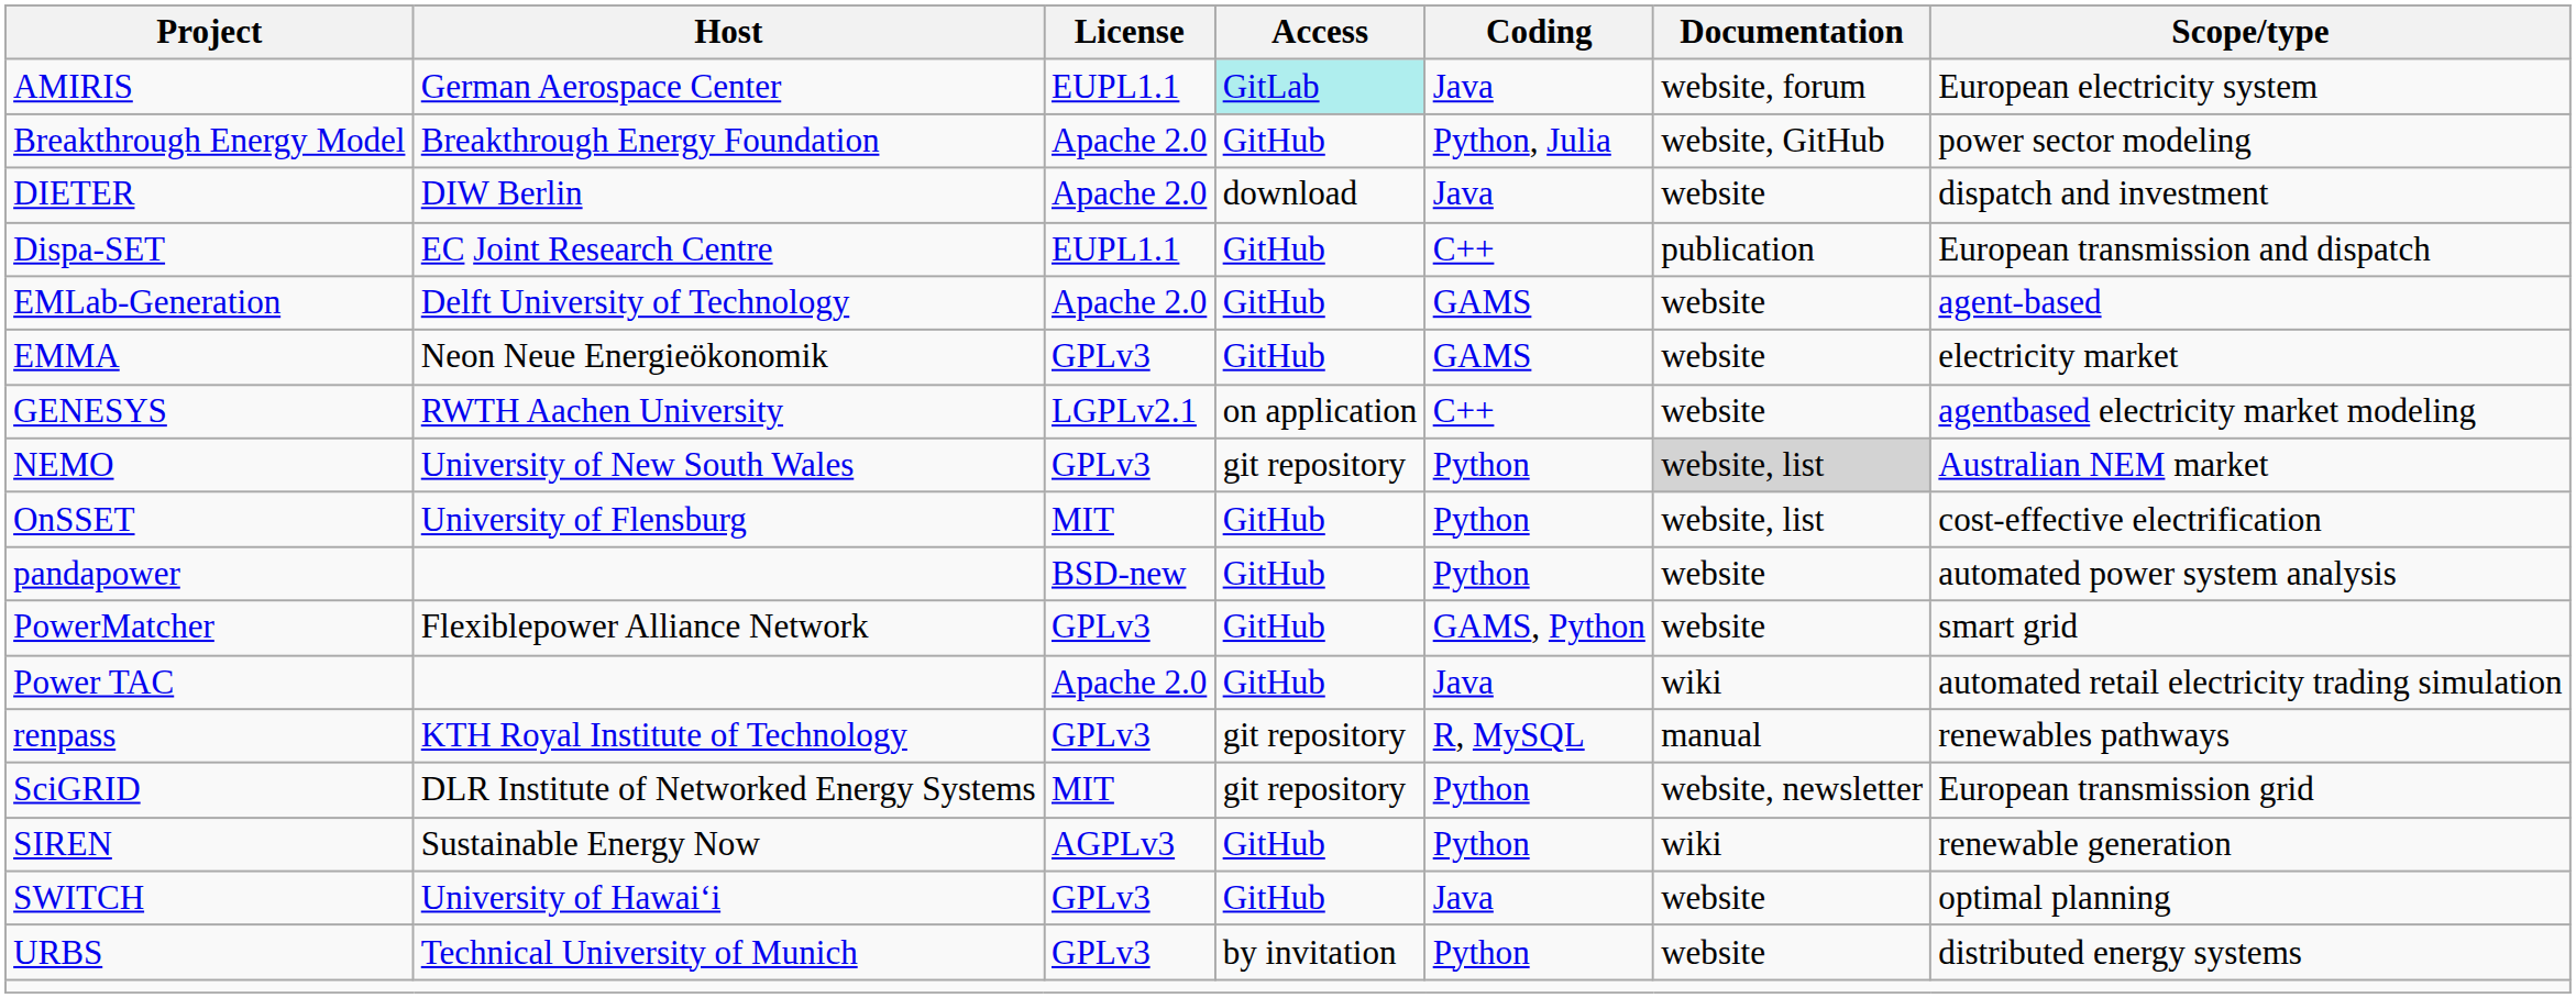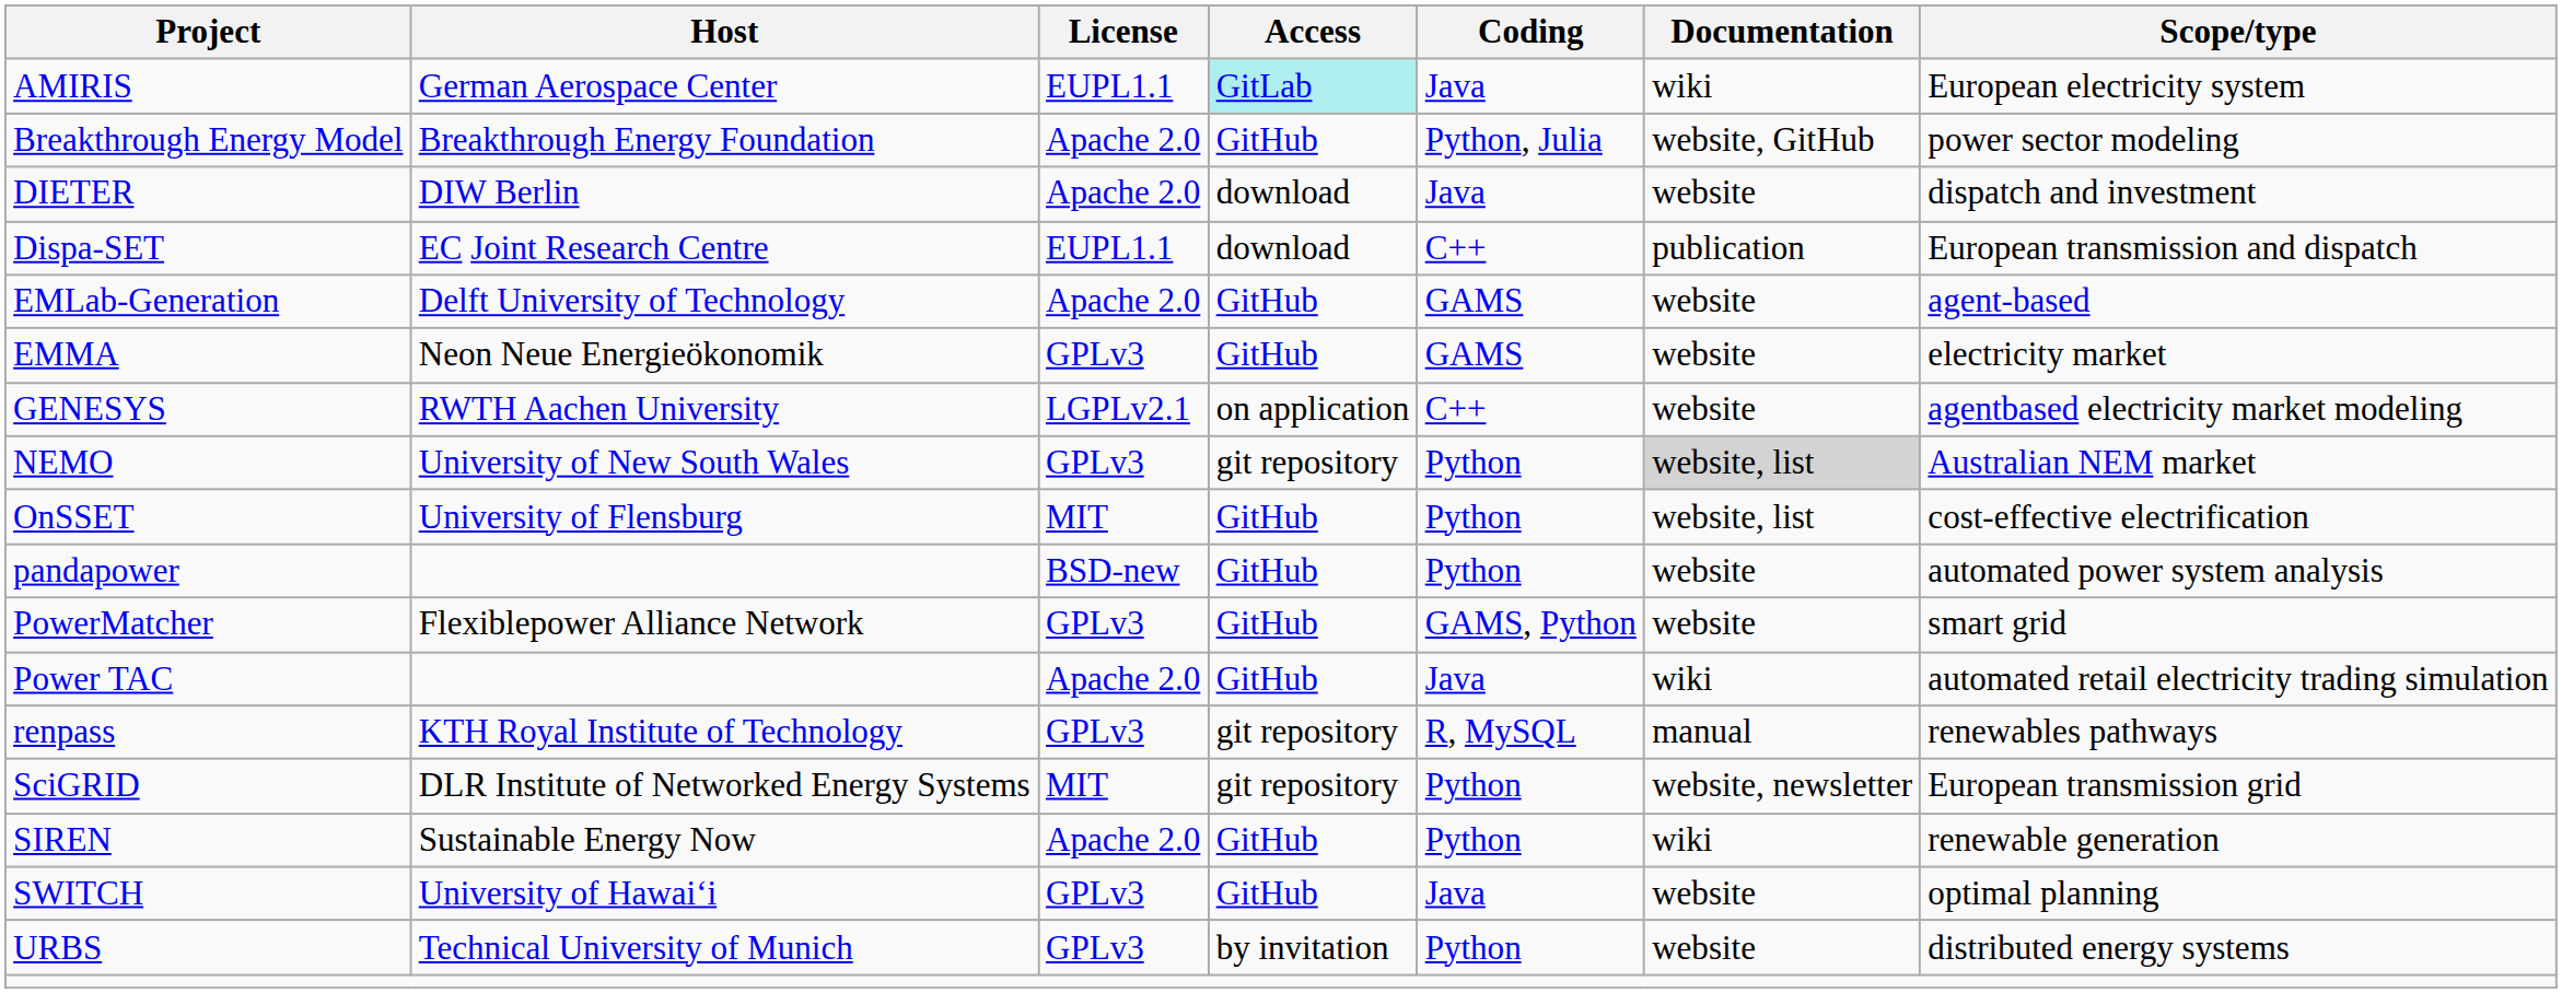 <table class="wikitable sortable">
 <tr>
 <th>Project</th>
 <th>Host</th>
 <th>License</th>
 <th>Access</th>
 <th>Coding</th>
 <th>Documentation</th>
 <th>Scope/type</th>
 </tr>
 <tr>
 <td><a href='#'>AMIRIS</a></td>
 <td><a href='#'>German Aerospace Center</a></td>
 <td><a href='#'>EUPL1.1</a></td>
 <td style="background: paleturquoise;"><a href='#'>GitLab</a></td>
 <td><a href='#'>Java</a></td>
-<td>website, forum</td>
+<td>wiki</td>
 <td>European electricity system</td>
 </tr>
 <tr>
 <td><a href='#'>Breakthrough Energy Model</a></td>
 <td><a href='#'>Breakthrough Energy Foundation</a></td>
 <td><a href='#'>Apache 2.0</a></td>
 <td><a href='#'>GitHub</a></td>
 <td><a href='#'>Python</a>, <a href='#'>Julia</a></td>
 <td>website, GitHub</td>
 <td>power sector modeling</td>
 </tr>
 <tr>
 <td><a href='#'>DIETER</a></td>
 <td><a href='#'>DIW Berlin</a></td>
 <td><a href='#'>Apache 2.0</a></td>
 <td>download</td>
 <td><a href='#'>Java</a></td>
 <td>website</td>
 <td>dispatch and investment</td>
 </tr>
 <tr>
 <td><a href='#'>Dispa-SET</a></td>
 <td><a href='#'>EC</a> <a href='#'>Joint Research Centre</a></td>
 <td><a href='#'>EUPL1.1</a></td>
-<td><a href='#'>GitHub</a></td>
+<td>download</td>
 <td><a href='#'>C++</a></td>
 <td>publication</td>
 <td>European transmission and dispatch</td>
 </tr>
 <tr>
 <td><a href='#'>EMLab-Generation</a></td>
 <td><a href='#'>Delft University of Technology</a></td>
 <td><a href='#'>Apache 2.0</a></td>
 <td><a href='#'>GitHub</a></td>
 <td><a href='#'>GAMS</a></td>
 <td>website</td>
 <td><a href='#'>agent-based</a></td>
 </tr>
 <tr>
 <td><a href='#'>EMMA</a></td>
 <td>Neon Neue Energieökonomik</td>
 <td><a href='#'>GPLv3</a></td>
 <td><a href='#'>GitHub</a></td>
 <td><a href='#'>GAMS</a></td>
 <td>website</td>
 <td>electricity market</td>
 </tr>
 <tr>
 <td><a href='#'>GENESYS</a></td>
 <td><a href='#'>RWTH Aachen University</a></td>
 <td><a href='#'>LGPLv2.1</a></td>
 <td>on application</td>
 <td><a href='#'>C++</a></td>
 <td>website</td>
 <td><a href='#'>agentbased</a> electricity market modeling</td>
 </tr>
 <tr>
 <td><a href='#'>NEMO</a></td>
 <td><a href='#'>University of New South Wales</a></td>
 <td><a href='#'>GPLv3</a></td>
 <td>git repository</td>
 <td><a href='#'>Python</a></td>
 <td style="background: lightgrey;">website, list</td>
 <td><a href='#'>Australian NEM</a> market</td>
 </tr>
 <tr>
 <td><a href='#'>OnSSET</a></td>
 <td><a href='#'>University of Flensburg</a></td>
 <td><a href='#'>MIT</a></td>
 <td><a href='#'>GitHub</a></td>
 <td><a href='#'>Python</a></td>
 <td>website, list</td>
 <td>cost-effective electrification</td>
 </tr>
 <tr>
 <td><a href='#'>pandapower</a></td>
 <td></td>
 <td><a href='#'>BSD-new</a></td>
 <td><a href='#'>GitHub</a></td>
 <td><a href='#'>Python</a></td>
 <td>website</td>
 <td>automated power system analysis</td>
 </tr>
 <tr>
 <td><a href='#'>PowerMatcher</a></td>
 <td>Flexiblepower Alliance Network</td>
 <td><a href='#'>GPLv3</a></td>
 <td><a href='#'>GitHub</a></td>
 <td><a href='#'>GAMS</a>, <a href='#'>Python</a></td>
 <td>website</td>
 <td>smart grid</td>
 </tr>
 <tr>
 <td><a href='#'>Power TAC</a></td>
 <td></td>
 <td><a href='#'>Apache 2.0</a></td>
 <td><a href='#'>GitHub</a></td>
 <td><a href='#'>Java</a></td>
 <td>wiki</td>
 <td>automated retail electricity trading simulation</td>
 </tr>
 <tr>
 <td><a href='#'>renpass</a></td>
 <td><a href='#'>KTH Royal Institute of Technology</a></td>
 <td><a href='#'>GPLv3</a></td>
 <td>git repository</td>
 <td><a href='#'>R</a>, <a href='#'>MySQL</a></td>
 <td>manual</td>
 <td>renewables pathways</td>
 </tr>
 <tr>
 <td><a href='#'>SciGRID</a></td>
 <td>DLR Institute of Networked Energy Systems</td>
 <td><a href='#'>MIT</a></td>
 <td>git repository</td>
 <td><a href='#'>Python</a></td>
 <td>website, newsletter</td>
 <td>European transmission grid</td>
 </tr>
 <tr>
 <td><a href='#'>SIREN</a></td>
 <td>Sustainable Energy Now</td>
-<td><a href='#'>AGPLv3</a></td>
+<td><a href='#'>Apache 2.0</a></td>
 <td><a href='#'>GitHub</a></td>
 <td><a href='#'>Python</a></td>
 <td>wiki</td>
 <td>renewable generation</td>
 </tr>
 <tr>
 <td><a href='#'>SWITCH</a></td>
 <td><a href='#'>University of Hawaiʻi</a></td>
 <td><a href='#'>GPLv3</a></td>
 <td><a href='#'>GitHub</a></td>
 <td><a href='#'>Java</a></td>
 <td>website</td>
 <td>optimal planning</td>
 </tr>
 <tr>
 <td><a href='#'>URBS</a></td>
 <td><a href='#'>Technical University of Munich</a></td>
 <td><a href='#'>GPLv3</a></td>
 <td>by invitation</td>
 <td><a href='#'>Python</a></td>
 <td>website</td>
 <td>distributed energy systems</td>
 </tr>
 <tr class="sortbottom">
 <td colspan="7" style="font-size: smaller"></td>
 </tr>
 </table>
